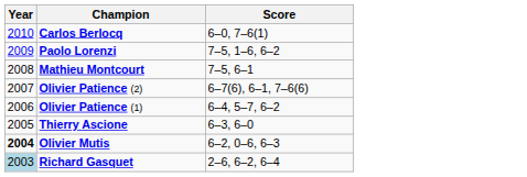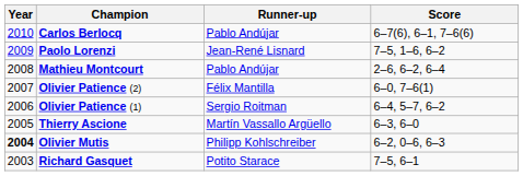 <table class="wikitable" style="font-size:90%">
 <tr>
 <th>Year</th>
 <th width="200">Champion</th>
+<th width="200">Runner-up</th>
 <th width="175">Score</th>
 </tr>
 <tr>
 <td><a href='#'>2010</a></td>
 <td> <strong><a href='#'>Carlos Berlocq</a></strong></td>
-<td>6–0, 7–6(1)</td>
+<td> <a href='#'>Pablo Andújar</a></td>
+<td>6–7(6), 6–1, 7–6(6)</td>
 </tr>
 <tr>
 <td><a href='#'>2009</a></td>
 <td> <strong><a href='#'>Paolo Lorenzi</a></strong></td>
+<td> <a href='#'>Jean-René Lisnard</a></td>
 <td>7–5, 1–6, 6–2</td>
 </tr>
 <tr>
 <td>2008</td>
 <td> <strong><a href='#'>Mathieu Montcourt</a></strong></td>
-<td>7–5, 6–1</td>
+<td> <a href='#'>Pablo Andújar</a></td>
+<td>2–6, 6–2, 6–4</td>
 </tr>
 <tr>
 <td>2007</td>
 <td> <strong><a href='#'>Olivier Patience</a></strong> <small>(2)</small></td>
-<td>6–7(6), 6–1, 7–6(6)</td>
+<td> <a href='#'>Félix Mantilla</a></td>
+<td>6–0, 7–6(1)</td>
 </tr>
 <tr>
 <td>2006</td>
 <td> <strong><a href='#'>Olivier Patience</a></strong> <small>(1)</small></td>
+<td> <a href='#'>Sergio Roitman</a></td>
 <td>6–4, 5–7, 6–2</td>
 </tr>
 <tr>
 <td>2005</td>
 <td> <strong><a href='#'>Thierry Ascione</a></strong></td>
+<td> <a href='#'>Martín Vassallo Argüello</a></td>
 <td>6–3, 6–0</td>
 </tr>
 <tr>
 <td><strong>2004</strong></td>
 <td> <strong><a href='#'>Olivier Mutis</a></strong></td>
+<td> <a href='#'>Philipp Kohlschreiber</a></td>
 <td>6–2, 0–6, 6–3</td>
 </tr>
 <tr>
-<td style="background: lightblue;">2003</td>
+<td>2003</td>
 <td> <strong><a href='#'>Richard Gasquet</a></strong></td>
-<td>2–6, 6–2, 6–4</td>
+<td> <a href='#'>Potito Starace</a></td>
+<td>7–5, 6–1</td>
 </tr>
 </table>
